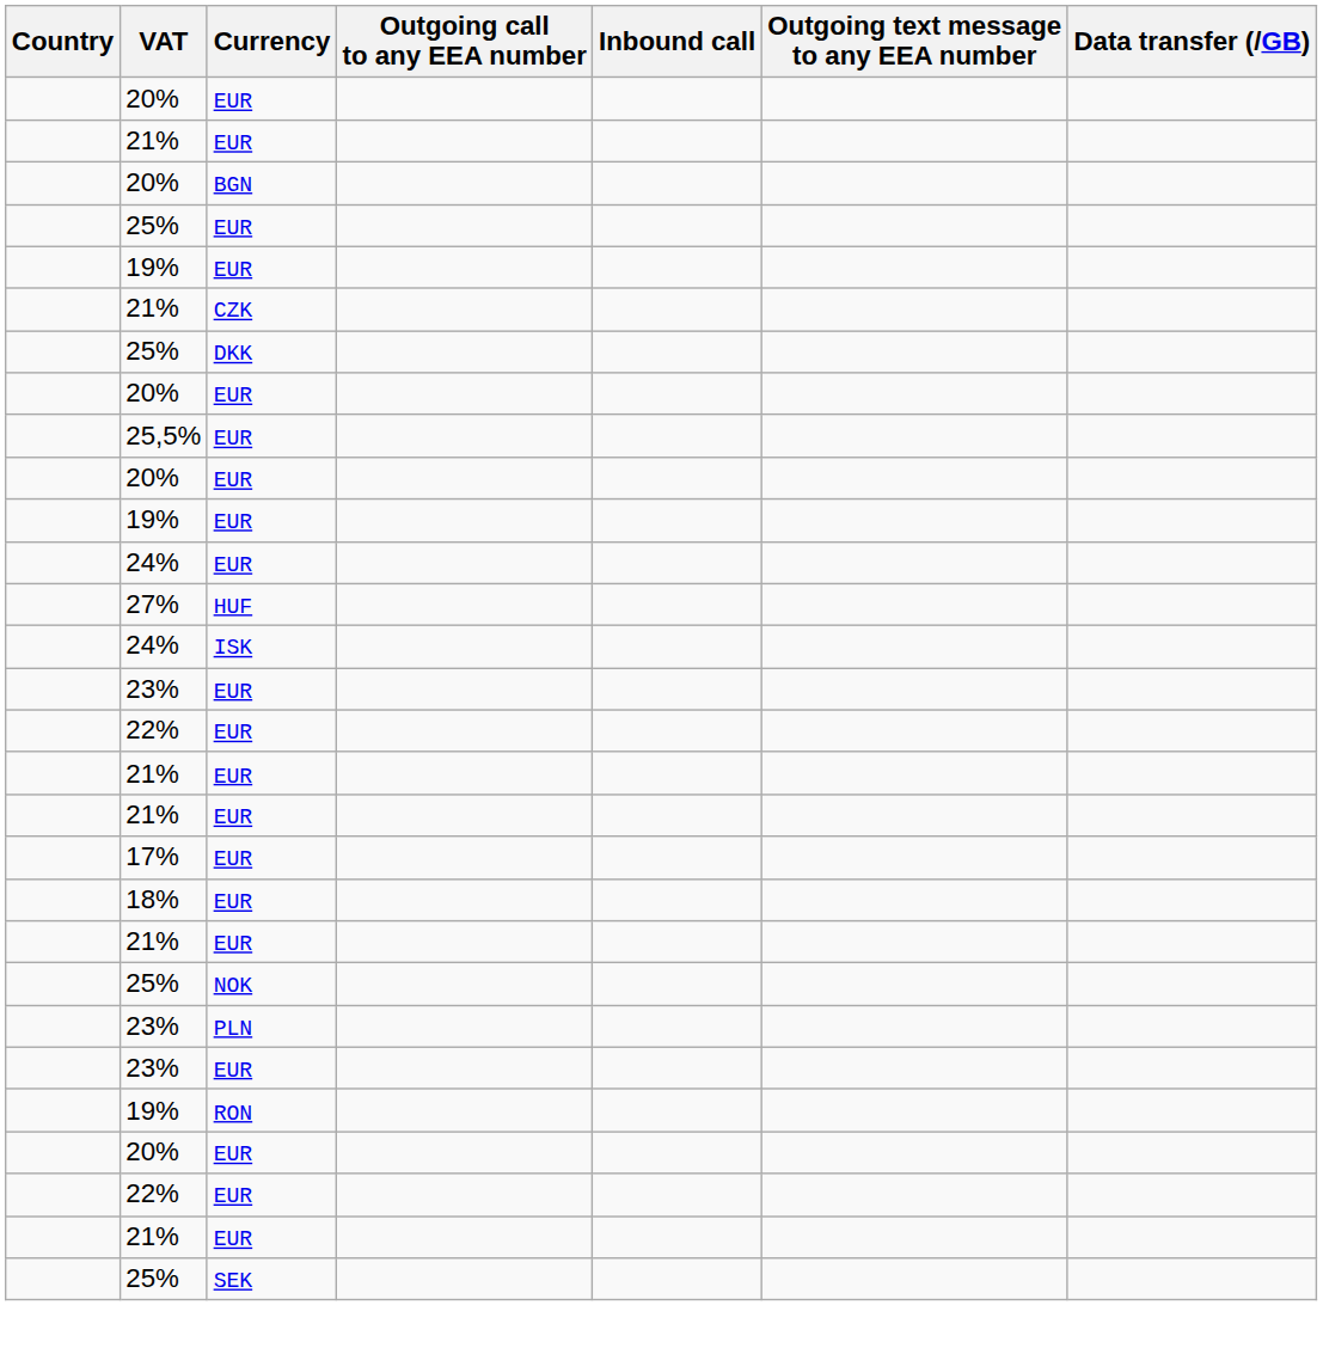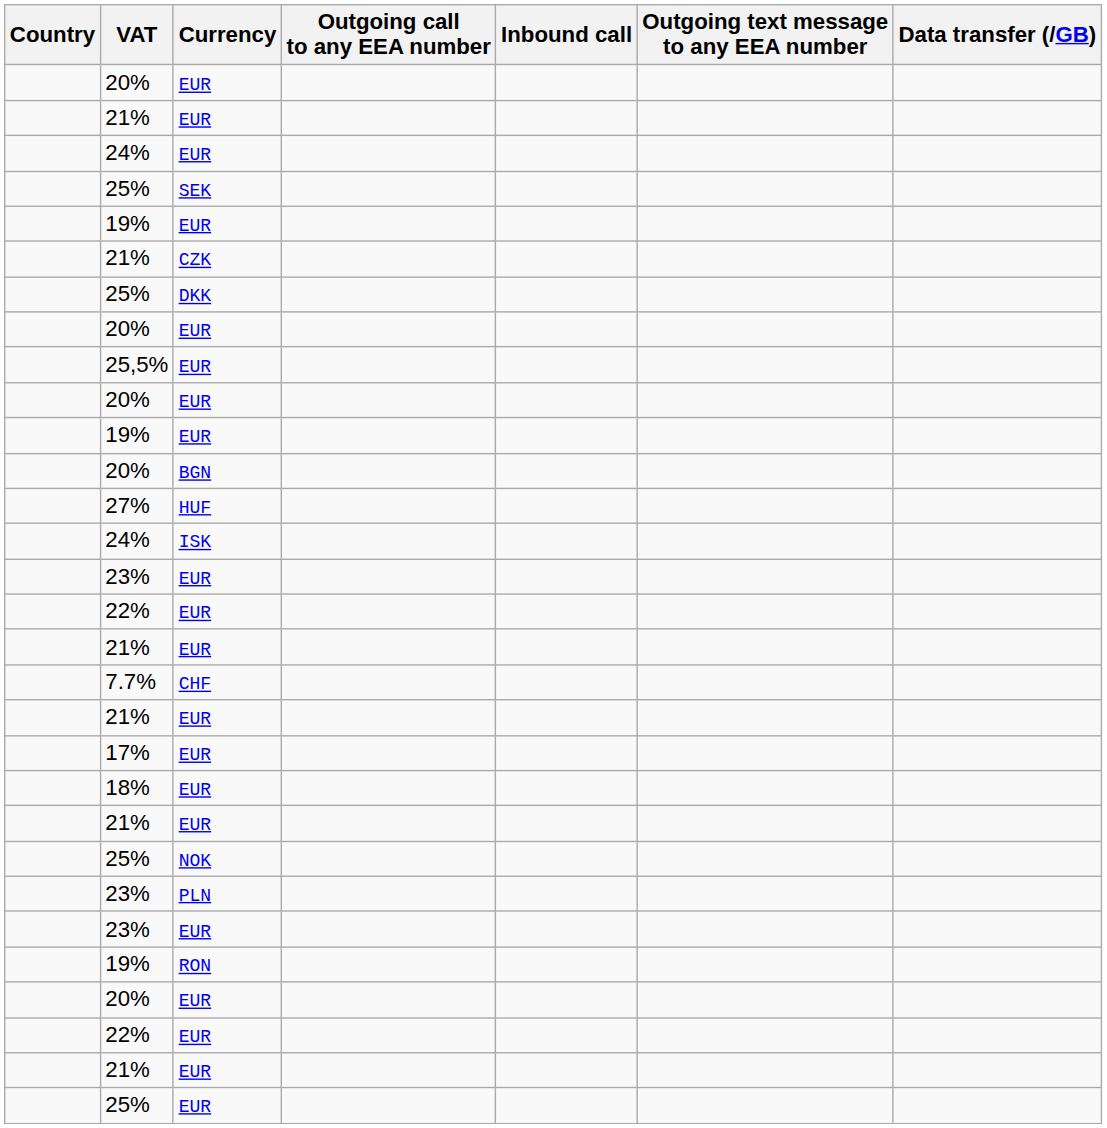 <table class="wikitable">
 <tr>
 <th>Country</th>
 <th>VAT</th>
 <th>Currency</th>
 <th>Outgoing call<br>to any EEA number</th>
 <th>Inbound call</th>
 <th>Outgoing text message<br>to any EEA number</th>
 <th>Data transfer (/<a href='#'>GB</a>)</th>
 </tr>
 <tr>
 <td></td>
 <td>20%</td>
 <td><code><a href='#'>EUR</a></code></td>
 <td></td>
 <td></td>
 <td></td>
 <td></td>
 </tr>
 <tr>
 <td></td>
 <td>21%</td>
 <td><code><a href='#'>EUR</a></code></td>
 <td></td>
 <td></td>
 <td></td>
 <td></td>
 </tr>
 <tr>
 <td></td>
-<td>20%</td>
-<td><code><a href='#'>BGN</a></code></td>
+<td>24%</td>
+<td><code><a href='#'>EUR</a></code></td>
 <td></td>
 <td></td>
 <td></td>
 <td></td>
 </tr>
 <tr>
 <td></td>
 <td>25%</td>
-<td><code><a href='#'>EUR</a></code></td>
+<td><code><a href='#'>SEK</a></code></td>
 <td></td>
 <td></td>
 <td></td>
 <td></td>
 </tr>
 <tr>
 <td></td>
 <td>19%</td>
 <td><code><a href='#'>EUR</a></code></td>
 <td></td>
 <td></td>
 <td></td>
 <td></td>
 </tr>
 <tr>
 <td></td>
 <td>21%</td>
 <td><code><a href='#'>CZK</a></code></td>
 <td></td>
 <td></td>
 <td></td>
 <td></td>
 </tr>
 <tr>
 <td></td>
 <td>25%</td>
 <td><code><a href='#'>DKK</a></code></td>
 <td></td>
 <td></td>
 <td></td>
 <td></td>
 </tr>
 <tr>
 <td></td>
 <td>20%</td>
 <td><code><a href='#'>EUR</a></code></td>
 <td></td>
 <td></td>
 <td></td>
 <td></td>
 </tr>
 <tr>
 <td></td>
 <td>25,5%</td>
 <td><code><a href='#'>EUR</a></code></td>
 <td></td>
 <td></td>
 <td></td>
 <td></td>
 </tr>
 <tr>
 <td></td>
 <td>20%</td>
 <td><code><a href='#'>EUR</a></code></td>
 <td></td>
 <td></td>
 <td></td>
 <td></td>
 </tr>
 <tr>
 <td></td>
 <td>19%</td>
 <td><code><a href='#'>EUR</a></code></td>
 <td></td>
 <td></td>
 <td></td>
 <td></td>
 </tr>
 <tr>
 <td></td>
-<td>24%</td>
-<td><code><a href='#'>EUR</a></code></td>
+<td>20%</td>
+<td><code><a href='#'>BGN</a></code></td>
 <td></td>
 <td></td>
 <td></td>
 <td></td>
 </tr>
 <tr>
 <td></td>
 <td>27%</td>
 <td><code><a href='#'>HUF</a></code></td>
 <td></td>
 <td></td>
 <td></td>
 <td></td>
 </tr>
 <tr>
 <td></td>
 <td>24%</td>
 <td><code><a href='#'>ISK</a></code></td>
 <td></td>
 <td></td>
 <td></td>
 <td></td>
 </tr>
 <tr>
 <td></td>
 <td>23%</td>
 <td><code><a href='#'>EUR</a></code></td>
 <td></td>
 <td></td>
 <td></td>
 <td></td>
 </tr>
 <tr>
 <td></td>
 <td>22%</td>
 <td><code><a href='#'>EUR</a></code></td>
 <td></td>
 <td></td>
 <td></td>
 <td></td>
 </tr>
 <tr>
 <td></td>
 <td>21%</td>
 <td><code><a href='#'>EUR</a></code></td>
+<td></td>
+<td></td>
+<td></td>
+<td></td>
+</tr>
+<tr>
+<td></td>
+<td>7.7%</td>
+<td><code><a href='#'>CHF</a></code></td>
 <td></td>
 <td></td>
 <td></td>
 <td></td>
 </tr>
 <tr>
 <td></td>
 <td>21%</td>
 <td><code><a href='#'>EUR</a></code></td>
 <td></td>
 <td></td>
 <td></td>
 <td></td>
 </tr>
 <tr>
 <td></td>
 <td>17%</td>
 <td><code><a href='#'>EUR</a></code></td>
 <td></td>
 <td></td>
 <td></td>
 <td></td>
 </tr>
 <tr>
 <td></td>
 <td>18%</td>
 <td><code><a href='#'>EUR</a></code></td>
 <td></td>
 <td></td>
 <td></td>
 <td></td>
 </tr>
 <tr>
 <td></td>
 <td>21%</td>
 <td><code><a href='#'>EUR</a></code></td>
 <td></td>
 <td></td>
 <td></td>
 <td></td>
 </tr>
 <tr>
 <td></td>
 <td>25%</td>
 <td><code><a href='#'>NOK</a></code></td>
 <td></td>
 <td></td>
 <td></td>
 <td></td>
 </tr>
 <tr>
 <td></td>
 <td>23%</td>
 <td><code><a href='#'>PLN</a></code></td>
 <td></td>
 <td></td>
 <td></td>
 <td></td>
 </tr>
 <tr>
 <td></td>
 <td>23%</td>
 <td><code><a href='#'>EUR</a></code></td>
 <td></td>
 <td></td>
 <td></td>
 <td></td>
 </tr>
 <tr>
 <td></td>
 <td>19%</td>
 <td><code><a href='#'>RON</a></code></td>
 <td></td>
 <td></td>
 <td></td>
 <td></td>
 </tr>
 <tr>
 <td></td>
 <td>20%</td>
 <td><code><a href='#'>EUR</a></code></td>
 <td></td>
 <td></td>
 <td></td>
 <td></td>
 </tr>
 <tr>
 <td></td>
 <td>22%</td>
 <td><code><a href='#'>EUR</a></code></td>
 <td></td>
 <td></td>
 <td></td>
 <td></td>
 </tr>
 <tr>
 <td></td>
 <td>21%</td>
 <td><code><a href='#'>EUR</a></code></td>
 <td></td>
 <td></td>
 <td></td>
 <td></td>
 </tr>
 <tr>
 <td></td>
 <td>25%</td>
-<td><code><a href='#'>SEK</a></code></td>
+<td><code><a href='#'>EUR</a></code></td>
 <td></td>
 <td></td>
 <td></td>
 <td></td>
 </tr>
 </table>
